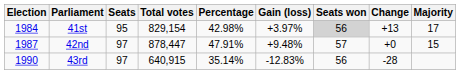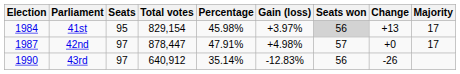 <table class="wikitable">
 <tr>
 <th align=center>Election</th>
 <th align=center>Parliament</th>
 <th align=center>Seats</th>
 <th align=center>Total votes</th>
 <th align=center>Percentage</th>
 <th align=center>Gain (loss)</th>
 <th align=center>Seats won</th>
 <th align=center>Change</th>
 <th align=center>Majority</th>
 </tr>
 <tr>
 <td align=center><a href='#'>1984</a></td>
 <td align=center><a href='#'>41st</a></td>
 <td align=center>95</td>
 <td align=center>829,154</td>
-<td align=center>42.98%</td>
+<td align=center>45.98%</td>
 <td align=center>+3.97%</td>
 <td align=center style="background: lightgrey;">56</td>
 <td align=center>+13</td>
 <td align=center>17</td>
 </tr>
 <tr>
 <td align=center><a href='#'>1987</a></td>
 <td align=center><a href='#'>42nd</a></td>
 <td align=center>97</td>
 <td align=center>878,447</td>
 <td align=center>47.91%</td>
-<td align=center>+9.48%</td>
+<td align=center>+4.98%</td>
 <td align=center>57</td>
 <td align=center>+0</td>
-<td align=center>15</td>
+<td align=center>17</td>
 </tr>
 <tr ---->
 <td align=center><a href='#'>1990</a></td>
 <td align=center><a href='#'>43rd</a></td>
 <td align=center>97</td>
-<td align=center>640,915</td>
+<td align=center>640,912</td>
 <td align=center>35.14%</td>
 <td align=center>-12.83%</td>
 <td align=center>56</td>
-<td align=center>-28</td>
+<td align=center>-26</td>
 <td align=center></td>
 </tr>
 </table>
